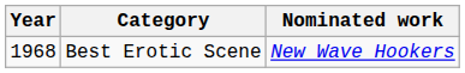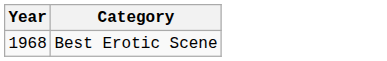 <table class="wikitable">
 <tr>
 <th>Year</th>
 <th>Category</th>
-<th>Nominated work</th>
 </tr>
 <tr>
 <td>1968</td>
 <td>Best Erotic Scene</td>
-<td><em><a href='#'>New Wave Hookers</a></em></td>
 </tr>
 </table>
